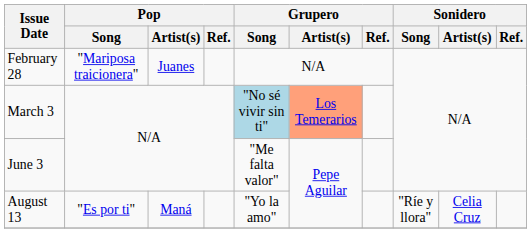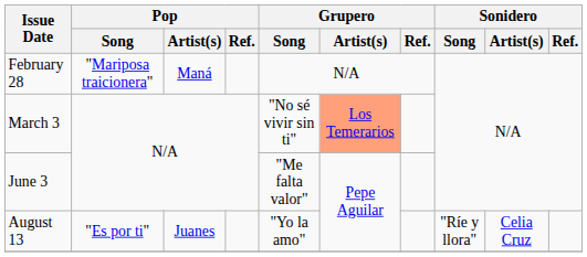 <table class="wikitable">
 <tr>
 <th style="text-align: center;" rowspan="2">Issue Date</th>
 <th style="text-align: center;" colspan="3">Pop</th>
 <th style="text-align: center;" colspan="3">Grupero</th>
 <th style="text-align: center;" colspan="3">Sonidero</th>
 </tr>
 <tr>
 <th>Song</th>
 <th>Artist(s)</th>
 <th>Ref.</th>
 <th>Song</th>
 <th>Artist(s)</th>
 <th>Ref.</th>
 <th>Song</th>
 <th>Artist(s)</th>
 <th>Ref.</th>
 </tr>
 <tr>
 <td>February 28</td>
 <td align="center">"<a href='#'>Mariposa traicionera</a>"</td>
-<td align="center"><a href='#'>Juanes</a></td>
+<td align="center"><a href='#'>Maná</a></td>
 <td align="center"></td>
 <td align="center" colspan="3">N/A</td>
 <td align="center" colspan="3" rowspan="3">N/A</td>
 </tr>
 <tr>
 <td>March 3</td>
 <td align="center" colspan="3" rowspan="2">N/A</td>
-<td align="center" style="background: lightblue;">"No sé vivir sin ti"</td>
+<td align="center">"No sé vivir sin ti"</td>
 <td align="center" style="background: lightsalmon;"><a href='#'>Los Temerarios</a></td>
 <td align="center"></td>
 </tr>
 <tr>
 <td>June 3</td>
 <td align="center">"Me falta valor"</td>
 <td align="center" rowspan="2"><a href='#'>Pepe Aguilar</a></td>
 <td align="center"></td>
 </tr>
 <tr>
 <td>August 13</td>
 <td align="center">"<a href='#'>Es por ti</a>"</td>
-<td align="center"><a href='#'>Maná</a></td>
+<td align="center"><a href='#'>Juanes</a></td>
 <td align="center"></td>
 <td align="center">"Yo la amo"</td>
 <td align="center"></td>
 <td align="center">"Ríe y llora"</td>
 <td align="center"><a href='#'>Celia Cruz</a></td>
 <td align="center"></td>
 </tr>
 <tr>
 </tr>
 </table>
